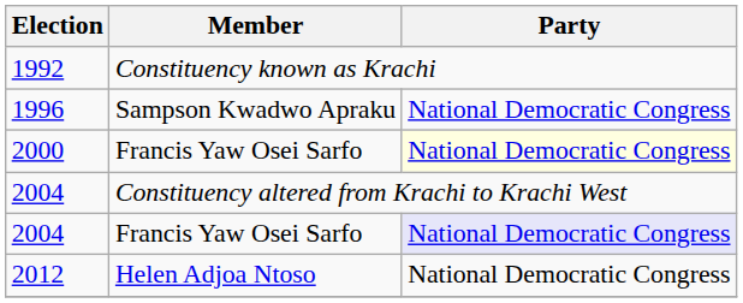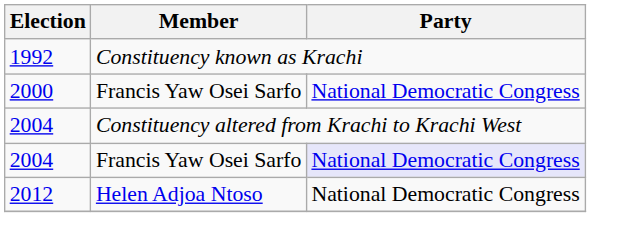 <table class="wikitable">
 <tr>
 <th>Election</th>
 <th>Member</th>
 <th>Party</th>
 </tr>
 <tr>
 <td><a href='#'>1992</a></td>
 <td colspan="2"><em>Constituency known as Krachi</em></td>
 </tr>
 <tr>
-<td><a href='#'>1996</a></td>
-<td>Sampson Kwadwo Apraku</td>
-<td><a href='#'>National Democratic Congress</a></td>
-</tr>
-<tr>
 <td><a href='#'>2000</a></td>
 <td>Francis Yaw Osei Sarfo</td>
-<td style="background: lightyellow;"><a href='#'>National Democratic Congress</a></td>
+<td><a href='#'>National Democratic Congress</a></td>
 </tr>
 <tr>
 <td><a href='#'>2004</a></td>
 <td colspan="2"><em>Constituency altered from Krachi to Krachi West</em></td>
 </tr>
 <tr>
 <td><a href='#'>2004</a></td>
 <td>Francis Yaw Osei Sarfo</td>
 <td style="background: lavender;"><a href='#'>National Democratic Congress</a></td>
 </tr>
 <tr>
 <td><a href='#'>2012</a></td>
 <td><a href='#'>Helen Adjoa Ntoso</a></td>
 <td>National Democratic Congress</td>
 </tr>
 <tr>
 </tr>
 </table>
